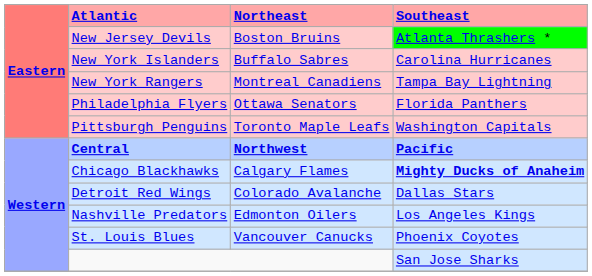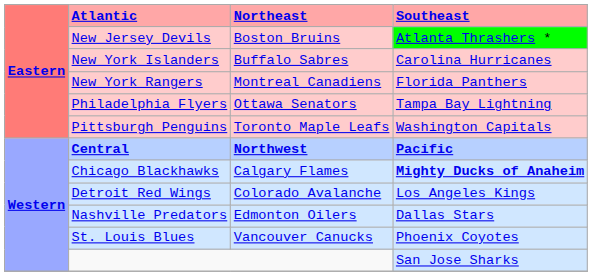 <table class="wikitable">
 <tr>
 <th rowspan="6" style="background-color: #FF7B77;"><strong><a href='#'>Eastern</a></strong></th>
 <td style="background-color: #FFA7A7;"><strong><a href='#'>Atlantic</a></strong></td>
 <td style="background-color: #FFA7A7;"><strong><a href='#'>Northeast</a></strong></td>
 <td style="background-color: #FFA7A7;"><strong><a href='#'>Southeast</a></strong></td>
 </tr>
 <tr>
 <td style="background-color: #FFCCCC;"><a href='#'>New Jersey Devils</a></td>
 <td style="background-color: #FFCCCC;"><a href='#'>Boston Bruins</a></td>
 <td style="background-color: #00FF00;"><a href='#'>Atlanta Thrashers</a> *</td>
 </tr>
 <tr>
 <td style="background-color: #FFCCCC;"><a href='#'>New York Islanders</a></td>
 <td style="background-color: #FFCCCC;"><a href='#'>Buffalo Sabres</a></td>
 <td style="background-color: #FFCCCC;"><a href='#'>Carolina Hurricanes</a></td>
 </tr>
 <tr>
 <td style="background-color: #FFCCCC;"><a href='#'>New York Rangers</a></td>
 <td style="background-color: #FFCCCC;"><a href='#'>Montreal Canadiens</a></td>
-<td style="background-color: #FFCCCC;"><a href='#'>Tampa Bay Lightning</a></td>
+<td style="background-color: #FFCCCC;"><a href='#'>Florida Panthers</a></td>
 </tr>
 <tr>
 <td style="background-color: #FFCCCC;"><a href='#'>Philadelphia Flyers</a></td>
 <td style="background-color: #FFCCCC;"><a href='#'>Ottawa Senators</a></td>
-<td style="background-color: #FFCCCC;"><a href='#'>Florida Panthers</a></td>
+<td style="background-color: #FFCCCC;"><a href='#'>Tampa Bay Lightning</a></td>
 </tr>
 <tr>
 <td style="background-color: #FFCCCC;"><a href='#'>Pittsburgh Penguins</a></td>
 <td style="background-color: #FFCCCC;"><a href='#'>Toronto Maple Leafs</a></td>
 <td style="background-color: #FFCCCC;"><a href='#'>Washington Capitals</a></td>
 </tr>
 <tr>
 <th rowspan="6" style="background-color: #99A8FF;"><strong><a href='#'>Western</a></strong></th>
 <td style="background-color: #B7D0FF;"><strong><a href='#'>Central</a></strong></td>
 <td style="background-color: #B7D0FF;"><strong><a href='#'>Northwest</a></strong></td>
 <td style="background-color: #B7D0FF;"><strong><a href='#'>Pacific</a></strong></td>
 </tr>
 <tr>
 <td style="background-color: #D0E7FF;"><a href='#'>Chicago Blackhawks</a></td>
 <td style="background-color: #D0E7FF;"><a href='#'>Calgary Flames</a></td>
 <td style="background-color: #D0E7FF;"><strong><a href='#'>Mighty Ducks of Anaheim</a></strong></td>
 </tr>
 <tr>
 <td style="background-color: #D0E7FF;"><a href='#'>Detroit Red Wings</a></td>
 <td style="background-color: #D0E7FF;"><a href='#'>Colorado Avalanche</a></td>
-<td style="background-color: #D0E7FF;"><a href='#'>Dallas Stars</a></td>
+<td style="background-color: #D0E7FF;"><a href='#'>Los Angeles Kings</a></td>
 </tr>
 <tr>
 <td style="background-color: #D0E7FF;"><a href='#'>Nashville Predators</a></td>
 <td style="background-color: #D0E7FF;"><a href='#'>Edmonton Oilers</a></td>
-<td style="background-color: #D0E7FF;"><a href='#'>Los Angeles Kings</a></td>
+<td style="background-color: #D0E7FF;"><a href='#'>Dallas Stars</a></td>
 </tr>
 <tr>
 <td style="background-color: #D0E7FF;"><a href='#'>St. Louis Blues</a></td>
 <td style="background-color: #D0E7FF;"><a href='#'>Vancouver Canucks</a></td>
 <td style="background-color: #D0E7FF;"><a href='#'>Phoenix Coyotes</a></td>
 </tr>
 <tr>
 <td colspan="2"> </td>
 <td style="background-color: #D0E7FF;"><a href='#'>San Jose Sharks</a></td>
 </tr>
 <tr>
 </tr>
 </table>
